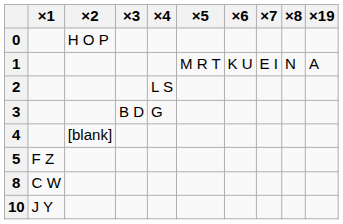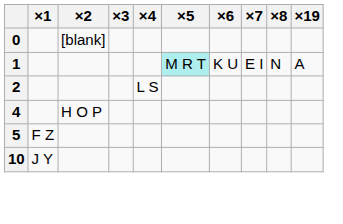 <table class="wikitable floatright">
 <tr>
 <th></th>
 <th>×1</th>
 <th>×2</th>
 <th>×3</th>
 <th>×4</th>
 <th>×5</th>
 <th>×6</th>
 <th>×7</th>
 <th>×8</th>
 <th>×19</th>
 </tr>
 <tr>
 <th>0</th>
 <td></td>
-<td>H O P</td>
+<td>[blank]</td>
 <td></td>
 <td></td>
 <td></td>
 <td></td>
 <td></td>
 <td></td>
 <td></td>
 </tr>
 <tr>
 <th>1</th>
 <td></td>
 <td></td>
 <td></td>
 <td></td>
-<td>M R T</td>
+<td style="background: paleturquoise;">M R T</td>
 <td>K U</td>
 <td>E I</td>
 <td>N</td>
 <td>A</td>
 </tr>
 <tr>
 <th>2</th>
 <td></td>
 <td></td>
 <td></td>
 <td>L S</td>
 <td></td>
 <td></td>
 <td></td>
 <td></td>
 <td></td>
 </tr>
 <tr>
-<th>3</th>
-<td></td>
-<td></td>
-<td>B D</td>
-<td>G</td>
-<td></td>
-<td></td>
-<td></td>
-<td></td>
-<td></td>
-</tr>
-<tr>
 <th>4</th>
 <td></td>
-<td>[blank]</td>
+<td>H O P</td>
 <td></td>
 <td></td>
 <td></td>
 <td></td>
 <td></td>
 <td></td>
 <td></td>
 </tr>
 <tr>
 <th>5</th>
 <td>F Z</td>
-<td></td>
-<td></td>
-<td></td>
-<td></td>
-<td></td>
-<td></td>
-<td></td>
-<td></td>
-</tr>
-<tr>
-<th>8</th>
-<td>C W</td>
 <td></td>
 <td></td>
 <td></td>
 <td></td>
 <td></td>
 <td></td>
 <td></td>
 <td></td>
 </tr>
 <tr>
 <th>10</th>
 <td>J Y</td>
 <td></td>
 <td></td>
 <td></td>
 <td></td>
 <td></td>
 <td></td>
 <td></td>
 <td></td>
 </tr>
 </table>
